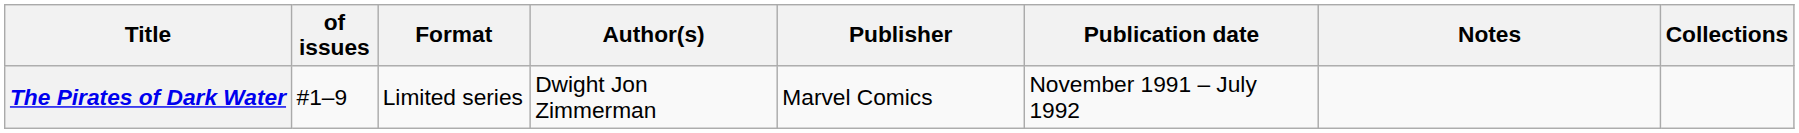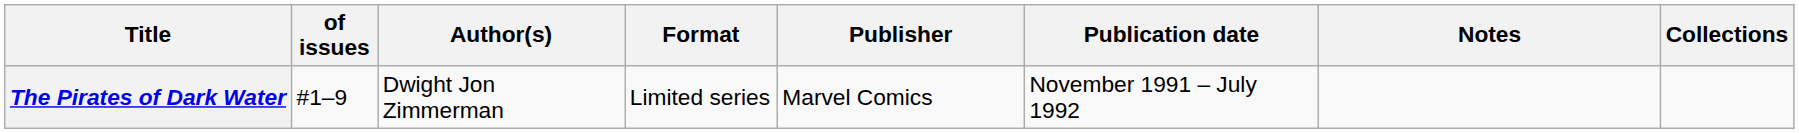 <table class="wikitable">
 <tr>
 <th>Title</th>
 <th style="width:40pt"> of issues</th>
+<th style="width:125pt">Author(s)</th>
 <th style="width:75pt">Format</th>
-<th style="width:125pt">Author(s)</th>
 <th style="width:125pt">Publisher</th>
 <th style="width:150pt">Publication date</th>
 <th style="width:175pt">Notes</th>
 <th>Collections</th>
 </tr>
 <tr>
 <th><em><a href='#'>The Pirates of Dark Water</a></em></th>
 <td>#1–9</td>
+<td>Dwight Jon Zimmerman</td>
 <td>Limited series</td>
-<td>Dwight Jon Zimmerman</td>
 <td>Marvel Comics</td>
 <td>November 1991 – July 1992</td>
 <td></td>
 <td></td>
 </tr>
 </table>
